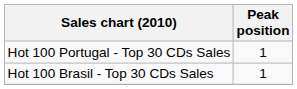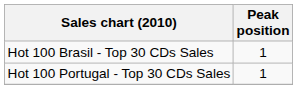 <table class="wikitable sortable">
 <tr>
 <th>Sales chart (2010)</th>
 <th>Peak<br>position</th>
 </tr>
 <tr>
-<td> Hot 100 Portugal - Top 30 CDs Sales</td>
+<td> Hot 100 Brasil - Top 30 CDs Sales</td>
 <td align="center">1</td>
 </tr>
 <tr>
-<td> Hot 100 Brasil - Top 30 CDs Sales</td>
+<td> Hot 100 Portugal - Top 30 CDs Sales</td>
 <td align="center">1</td>
 </tr>
 <tr>
 </tr>
 </table>
